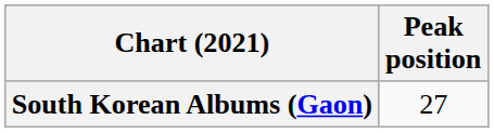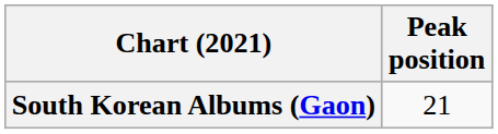 <table class="wikitable plainrowheaders" style="text-align:center">
 <tr>
 <th scope="col">Chart (2021)</th>
 <th scope="col">Peak<br>position</th>
 </tr>
 <tr>
 <th scope="row">South Korean Albums (<a href='#'>Gaon</a>)</th>
-<td>27</td>
+<td>21</td>
 </tr>
 </table>
